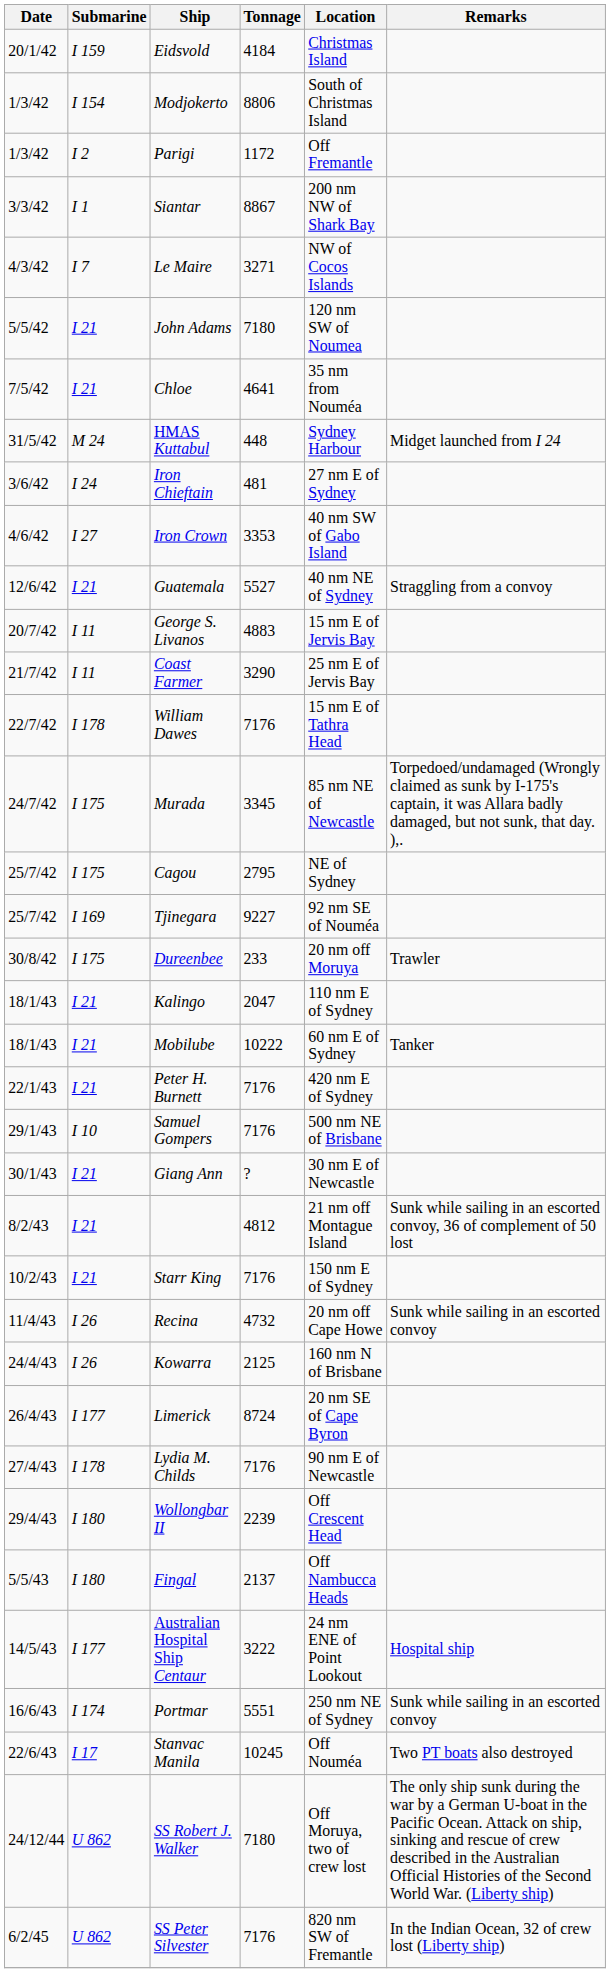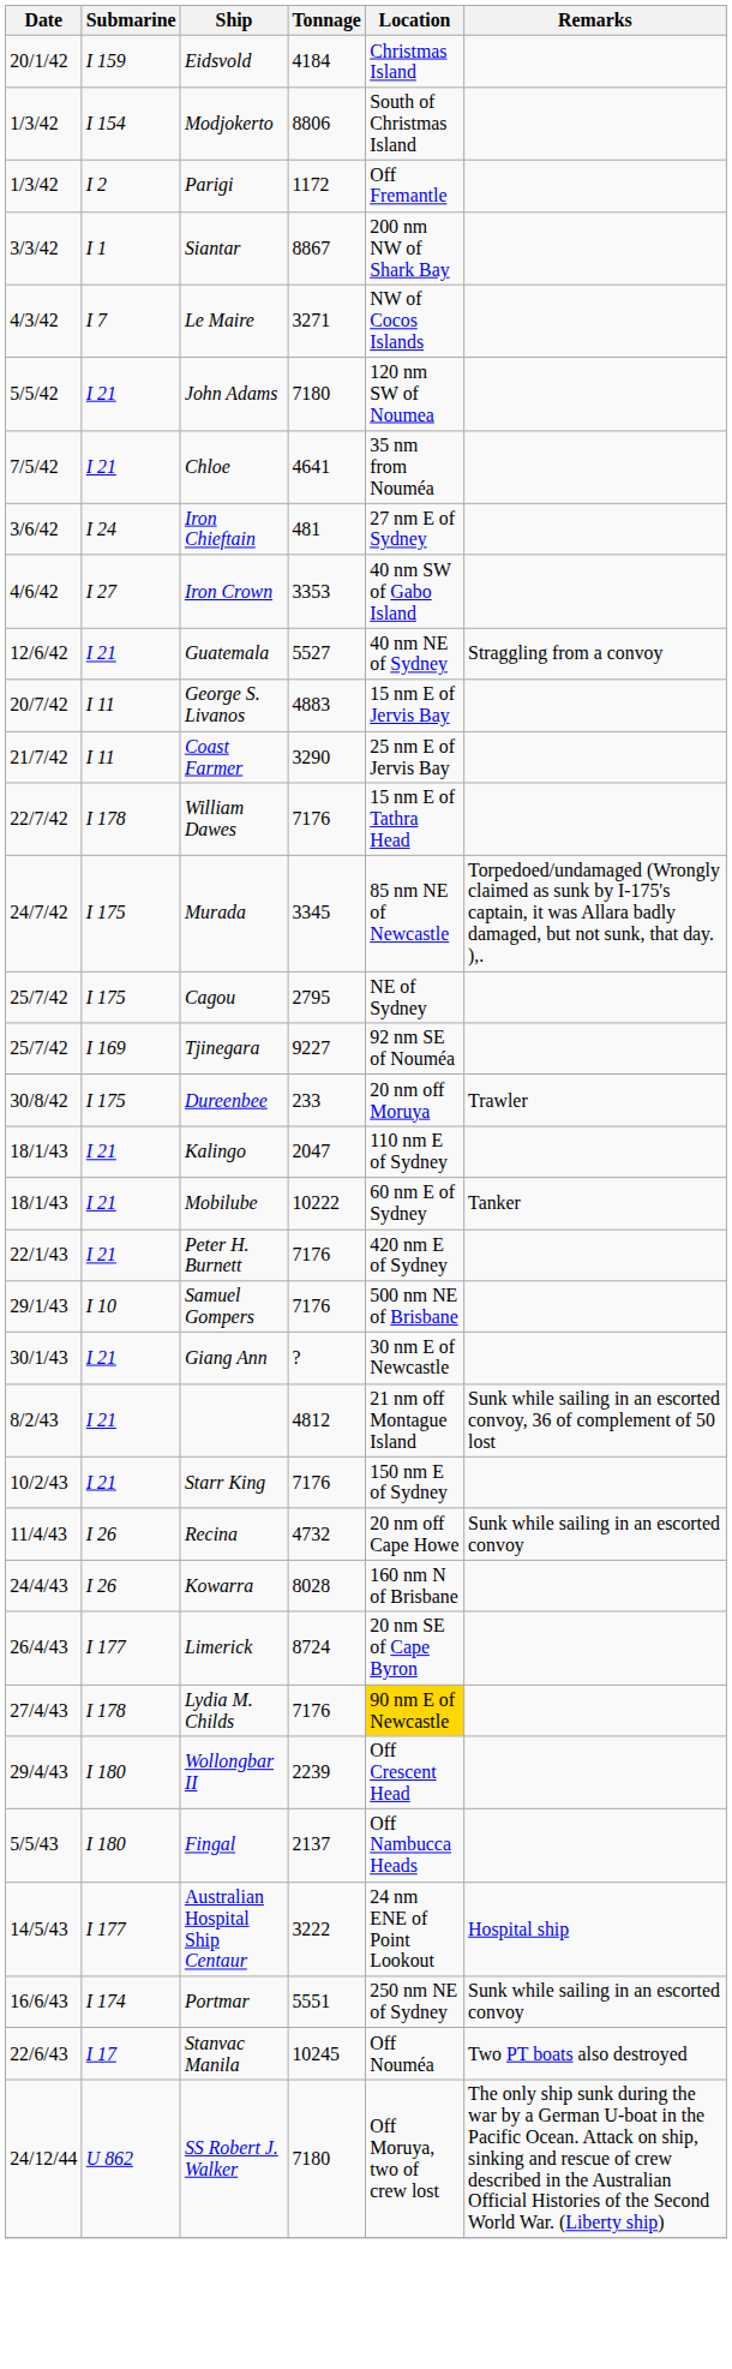 <table class="wikitable nowraplinks">
 <tr>
 <th><strong>Date</strong></th>
 <th><strong>Submarine</strong></th>
 <th><strong>Ship</strong></th>
 <th><strong>Tonnage</strong></th>
 <th><strong>Location</strong></th>
 <th><strong>Remarks</strong></th>
 </tr>
 <tr>
 <td>20/1/42</td>
 <td><em>I 159</em></td>
 <td><em>Eidsvold</em></td>
 <td>4184</td>
 <td><a href='#'>Christmas Island</a></td>
 <td></td>
 </tr>
 <tr>
 <td>1/3/42</td>
 <td><em>I 154</em></td>
 <td><em>Modjokerto</em></td>
 <td>8806</td>
 <td>South of Christmas Island</td>
 <td></td>
 </tr>
 <tr>
 <td>1/3/42</td>
 <td><em>I 2</em></td>
 <td><em>Parigi</em></td>
 <td>1172</td>
 <td>Off <a href='#'>Fremantle</a></td>
 <td></td>
 </tr>
 <tr>
 <td>3/3/42</td>
 <td><em>I 1</em></td>
 <td><em>Siantar</em></td>
 <td>8867</td>
 <td>200 nm NW of <a href='#'>Shark Bay</a></td>
 <td></td>
 </tr>
 <tr>
 <td>4/3/42</td>
 <td><em>I 7</em></td>
 <td><em>Le Maire</em></td>
 <td>3271</td>
 <td>NW of <a href='#'>Cocos Islands</a></td>
 <td></td>
 </tr>
 <tr>
 <td>5/5/42</td>
 <td><em><a href='#'>I 21</a></em></td>
 <td><em>John Adams</em></td>
 <td>7180</td>
 <td>120 nm SW of <a href='#'>Noumea</a></td>
 <td></td>
 </tr>
 <tr>
 <td>7/5/42</td>
 <td><em><a href='#'>I 21</a></em></td>
 <td><em>Chloe</em></td>
 <td>4641</td>
 <td>35 nm from Nouméa</td>
 <td></td>
-</tr>
-<tr>
-<td>31/5/42</td>
-<td><em>M 24</em></td>
-<td><a href='#'>HMAS <em>Kuttabul</em></a></td>
-<td>448</td>
-<td><a href='#'>Sydney Harbour</a></td>
-<td>Midget launched from <em>I 24</em></td>
 </tr>
 <tr>
 <td>3/6/42</td>
 <td><em>I 24</em></td>
 <td><a href='#'><em>Iron Chieftain</em></a></td>
 <td>481</td>
 <td>27 nm E of <a href='#'>Sydney</a></td>
 <td></td>
 </tr>
 <tr>
 <td>4/6/42</td>
 <td><em>I 27</em></td>
 <td><a href='#'><em>Iron Crown</em></a></td>
 <td>3353</td>
 <td>40 nm SW of <a href='#'>Gabo Island</a></td>
 <td></td>
 </tr>
 <tr>
 <td>12/6/42</td>
 <td><em><a href='#'>I 21</a></em></td>
 <td><em>Guatemala</em></td>
 <td>5527</td>
 <td>40 nm NE of <a href='#'>Sydney</a></td>
 <td>Straggling from a convoy</td>
 </tr>
 <tr>
 <td>20/7/42</td>
 <td><em>I 11</em></td>
 <td><em>George S. Livanos</em></td>
 <td>4883</td>
 <td>15 nm E of <a href='#'>Jervis Bay</a></td>
 <td></td>
 </tr>
 <tr>
 <td>21/7/42</td>
 <td><em>I 11</em></td>
 <td><a href='#'><em>Coast Farmer</em></a></td>
 <td>3290</td>
 <td>25 nm E of Jervis Bay</td>
 <td></td>
 </tr>
 <tr>
 <td>22/7/42</td>
 <td><em>I 178</em></td>
 <td><em>William Dawes</em></td>
 <td>7176</td>
 <td>15 nm E of <a href='#'>Tathra Head</a></td>
 <td></td>
 </tr>
 <tr>
 <td>24/7/42</td>
 <td><em>I 175</em></td>
 <td><em>Murada</em></td>
 <td>3345</td>
 <td>85 nm NE of <a href='#'>Newcastle</a></td>
 <td>Torpedoed/undamaged (Wrongly claimed as sunk by I-175's captain, it was  Allara  badly damaged, but not sunk, that day. ),.</td>
 </tr>
 <tr>
 <td>25/7/42</td>
 <td><em>I 175</em></td>
 <td><em>Cagou</em></td>
 <td>2795</td>
 <td>NE of Sydney</td>
 <td></td>
 </tr>
 <tr>
 <td>25/7/42</td>
 <td><em>I 169</em></td>
 <td><em>Tjinegara</em></td>
 <td>9227</td>
 <td>92 nm SE of Nouméa</td>
 <td></td>
 </tr>
 <tr>
 <td>30/8/42</td>
 <td><em>I 175</em></td>
 <td><a href='#'><em>Dureenbee</em></a></td>
 <td>233</td>
 <td>20 nm off <a href='#'>Moruya</a></td>
 <td>Trawler</td>
 </tr>
 <tr>
 <td>18/1/43</td>
 <td><em><a href='#'>I 21</a></em></td>
 <td><em>Kalingo</em></td>
 <td>2047</td>
 <td>110 nm E of Sydney</td>
 <td></td>
 </tr>
 <tr>
 <td>18/1/43</td>
 <td><em><a href='#'>I 21</a></em></td>
 <td><em>Mobilube</em></td>
 <td>10222</td>
 <td>60 nm E of Sydney</td>
 <td>Tanker</td>
 </tr>
 <tr>
 <td>22/1/43</td>
 <td><em><a href='#'>I 21</a></em></td>
 <td><em>Peter H. Burnett</em></td>
 <td>7176</td>
 <td>420 nm E of Sydney</td>
 <td></td>
 </tr>
 <tr>
 <td>29/1/43</td>
 <td><em>I 10</em></td>
 <td><em>Samuel Gompers</em></td>
 <td>7176</td>
 <td>500 nm NE of <a href='#'>Brisbane</a></td>
 <td></td>
 </tr>
 <tr>
 <td>30/1/43</td>
 <td><em><a href='#'>I 21</a></em></td>
 <td><em>Giang Ann</em></td>
 <td>?</td>
 <td>30 nm E of Newcastle</td>
 <td></td>
 </tr>
 <tr>
 <td>8/2/43</td>
 <td><em><a href='#'>I 21</a></em></td>
 <td></td>
 <td>4812</td>
 <td>21 nm off Montague Island</td>
 <td>Sunk while sailing in an escorted convoy, 36 of complement of 50 lost</td>
 </tr>
 <tr>
 <td>10/2/43</td>
 <td><em><a href='#'>I 21</a></em></td>
 <td><em>Starr King</em></td>
 <td>7176</td>
 <td>150 nm E of Sydney</td>
 <td></td>
 </tr>
 <tr>
 <td>11/4/43</td>
 <td><em>I 26</em></td>
 <td><em>Recina</em></td>
 <td>4732</td>
 <td>20 nm off Cape Howe</td>
 <td>Sunk while sailing in an escorted convoy</td>
 </tr>
 <tr>
 <td>24/4/43</td>
 <td><em>I 26</em></td>
 <td><em>Kowarra</em></td>
-<td>2125</td>
+<td>8028</td>
 <td>160 nm N of Brisbane</td>
 <td></td>
 </tr>
 <tr>
 <td>26/4/43</td>
 <td><em>I 177</em></td>
 <td><em>Limerick</em></td>
 <td>8724</td>
 <td>20 nm SE of <a href='#'>Cape Byron</a></td>
 <td></td>
 </tr>
 <tr>
 <td>27/4/43</td>
 <td><em>I 178</em></td>
 <td><em>Lydia M. Childs</em></td>
 <td>7176</td>
-<td>90 nm E of Newcastle</td>
+<td style="background: gold;">90 nm E of Newcastle</td>
 <td></td>
 </tr>
 <tr>
 <td>29/4/43</td>
 <td><em>I 180</em></td>
 <td><a href='#'><em>Wollongbar II</em></a></td>
 <td>2239</td>
 <td>Off <a href='#'>Crescent Head</a></td>
 <td></td>
 </tr>
 <tr>
 <td>5/5/43</td>
 <td><em>I 180</em></td>
 <td><em><a href='#'>Fingal</a></em></td>
 <td>2137</td>
 <td>Off <a href='#'>Nambucca Heads</a></td>
 <td></td>
 </tr>
 <tr>
 <td>14/5/43</td>
 <td><em>I 177</em></td>
 <td><a href='#'>Australian Hospital Ship <em>Centaur</em></a></td>
 <td>3222</td>
 <td>24 nm ENE of Point Lookout</td>
 <td><a href='#'>Hospital ship</a></td>
 </tr>
 <tr>
 <td>16/6/43</td>
 <td><em>I 174</em></td>
 <td><em>Portmar</em></td>
 <td>5551</td>
 <td>250 nm NE of Sydney</td>
 <td>Sunk while sailing in an escorted convoy</td>
 </tr>
 <tr>
 <td>22/6/43</td>
 <td><a href='#'><em>I 17</em></a></td>
 <td><em>Stanvac Manila</em></td>
 <td>10245</td>
 <td>Off Nouméa</td>
 <td>Two <a href='#'>PT boats</a> also destroyed</td>
 </tr>
 <tr>
 <td>24/12/44</td>
 <td><a href='#'><em>U 862</em></a></td>
 <td><em><a href='#'>SS Robert J. Walker</a></em></td>
 <td>7180</td>
 <td>Off Moruya, two of crew lost</td>
 <td>The only ship sunk during the war by a German U-boat in the Pacific Ocean.  Attack on ship, sinking and rescue of crew described in the Australian Official Histories of the Second World War. (<a href='#'>Liberty ship</a>)</td>
 </tr>
 <tr>
-<td>6/2/45</td>
-<td><a href='#'><em>U 862</em></a></td>
-<td><em><a href='#'>SS Peter Silvester</a></em></td>
-<td>7176</td>
-<td>820 nm SW of Fremantle</td>
-<td>In the Indian Ocean, 32 of crew lost (<a href='#'>Liberty ship</a>)</td>
-</tr>
-<tr>
 </tr>
 </table>
